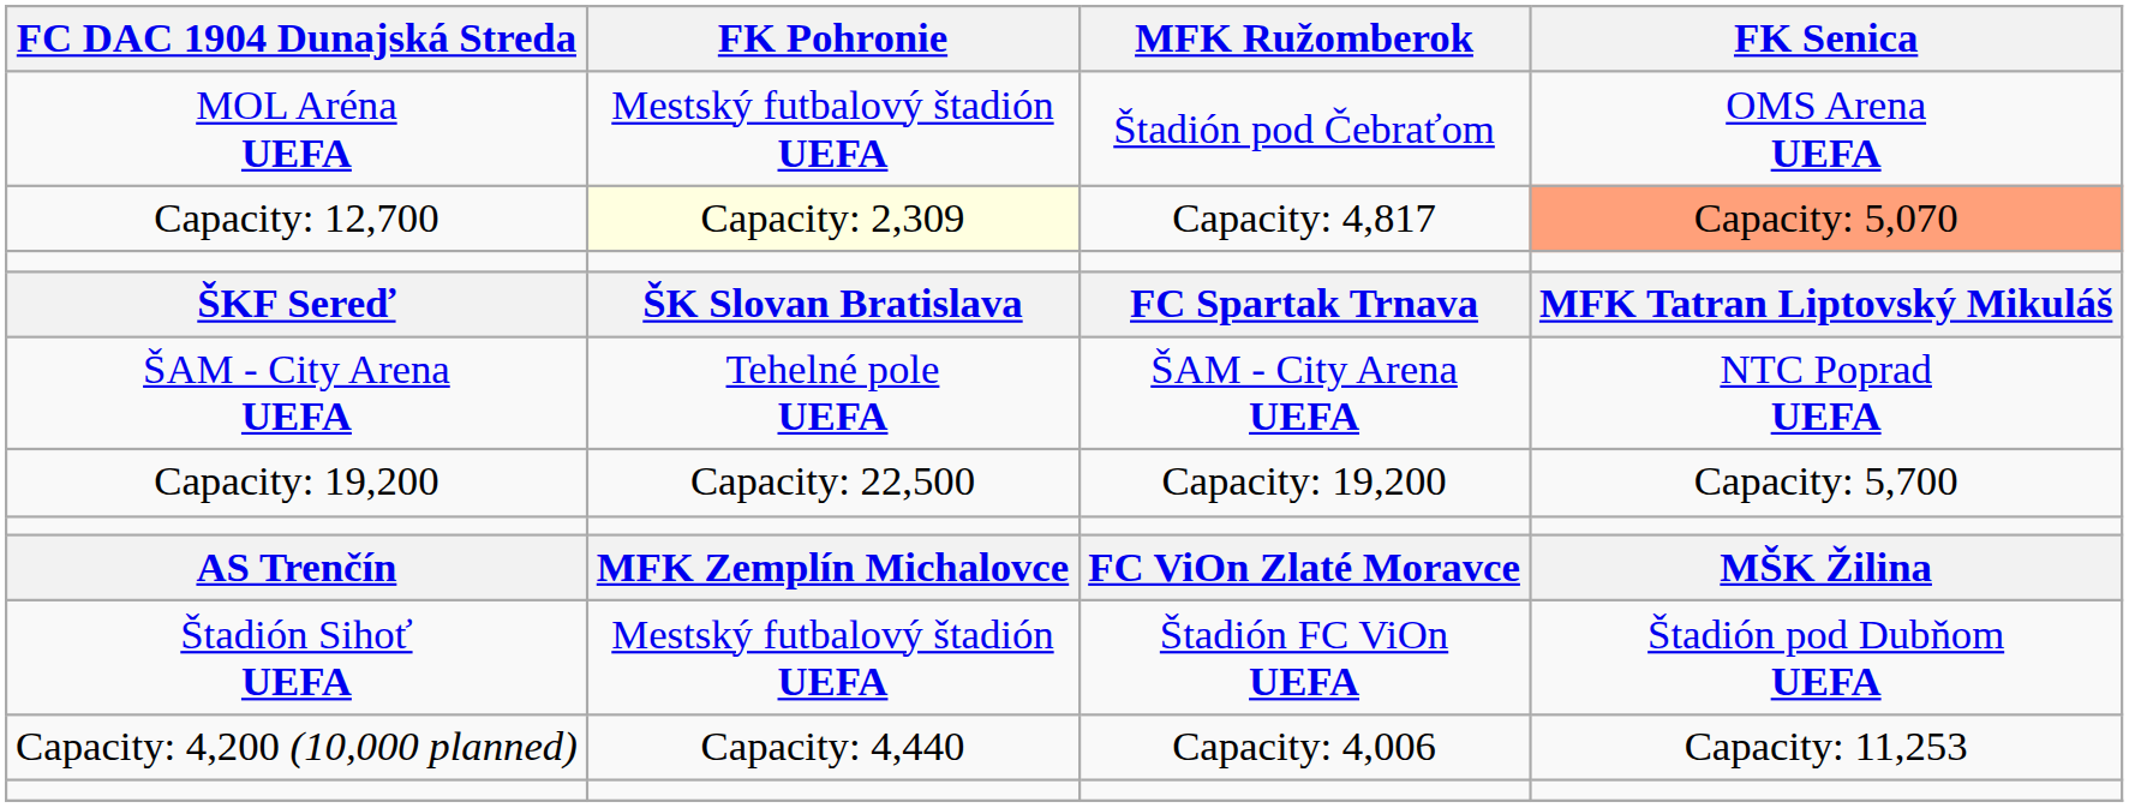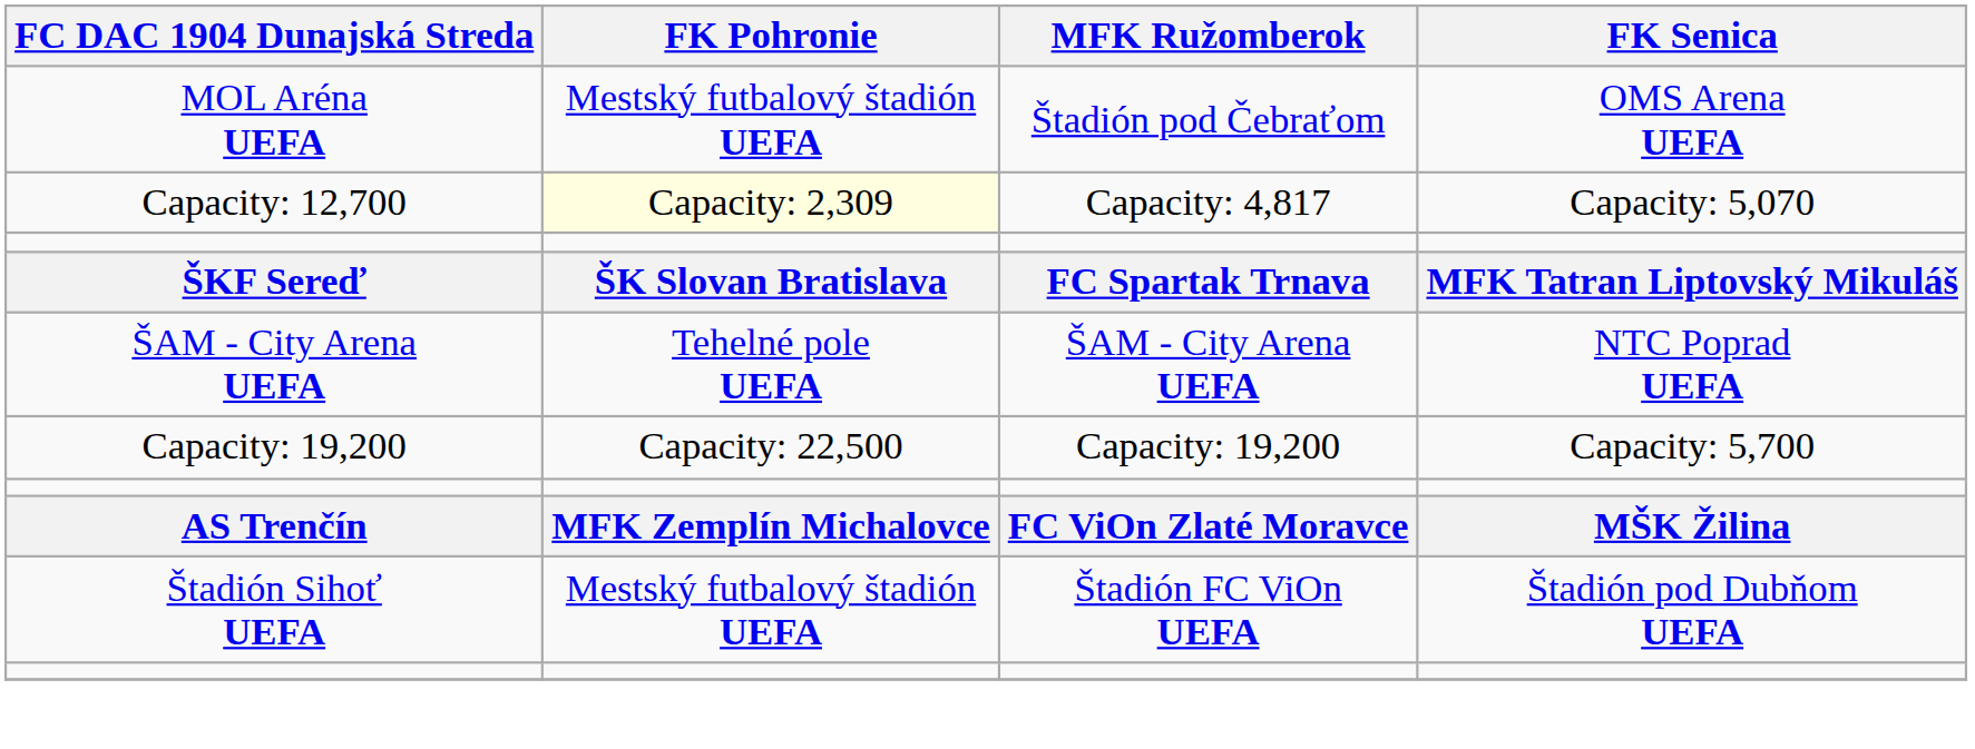 <table class="wikitable" style="text-align:center">
 <tr>
 <th><a href='#'>FC DAC 1904 Dunajská Streda</a></th>
 <th><a href='#'>FK Pohronie</a></th>
 <th><a href='#'>MFK Ružomberok</a></th>
 <th><a href='#'>FK Senica</a></th>
 </tr>
 <tr>
 <td><a href='#'>MOL Aréna</a> <br><strong><a href='#'>UEFA</a></strong> </td>
 <td><a href='#'>Mestský futbalový štadión</a> <br><strong><a href='#'>UEFA</a></strong> </td>
 <td><a href='#'>Štadión pod Čebraťom</a></td>
 <td><a href='#'>OMS Arena</a><br><strong><a href='#'>UEFA</a></strong> </td>
 </tr>
 <tr>
 <td>Capacity: 12,700</td>
 <td style="background: lightyellow;">Capacity: 2,309</td>
 <td>Capacity: 4,817</td>
-<td style="background: lightsalmon;">Capacity: 5,070</td>
+<td>Capacity: 5,070</td>
 </tr>
 <tr>
 <td></td>
 <td></td>
 <td></td>
 <td></td>
 </tr>
 <tr>
 <th><a href='#'>ŠKF Sereď</a></th>
 <th><a href='#'>ŠK Slovan Bratislava</a></th>
 <th><a href='#'>FC Spartak Trnava</a></th>
 <th><a href='#'>MFK Tatran Liptovský Mikuláš</a></th>
 </tr>
 <tr>
 <td><a href='#'>ŠAM - City Arena</a><br><strong><a href='#'>UEFA</a></strong> </td>
 <td><a href='#'>Tehelné pole</a> <br><strong><a href='#'>UEFA</a></strong> </td>
 <td><a href='#'>ŠAM - City Arena</a><br><strong><a href='#'>UEFA</a></strong> </td>
 <td><a href='#'>NTC Poprad</a><br><strong><a href='#'>UEFA</a></strong> </td>
 </tr>
 <tr>
 <td>Capacity: 19,200</td>
 <td>Capacity: 22,500</td>
 <td>Capacity: 19,200</td>
 <td>Capacity: 5,700</td>
 </tr>
 <tr>
 <td></td>
 <td></td>
 <td></td>
 <td></td>
 </tr>
 <tr>
 <th><a href='#'>AS Trenčín</a></th>
 <th><a href='#'>MFK Zemplín Michalovce</a></th>
 <th><a href='#'>FC ViOn Zlaté Moravce</a></th>
 <th><a href='#'>MŠK Žilina</a></th>
 </tr>
 <tr>
 <td><a href='#'>Štadión Sihoť</a><br><strong><a href='#'>UEFA</a></strong> </td>
 <td><a href='#'>Mestský futbalový štadión</a> <br><strong><a href='#'>UEFA</a></strong> </td>
 <td><a href='#'>Štadión FC ViOn</a> <br><strong><a href='#'>UEFA</a></strong> </td>
 <td><a href='#'>Štadión pod Dubňom</a><br><strong><a href='#'>UEFA</a></strong> </td>
 </tr>
 <tr>
-<td>Capacity: 4,200 <em>(10,000 planned)</em></td>
-<td>Capacity: 4,440</td>
-<td>Capacity: 4,006</td>
-<td>Capacity: 11,253</td>
-</tr>
-<tr>
 <td></td>
 <td></td>
 <td></td>
 <td></td>
 </tr>
 <tr>
 </tr>
 </table>
